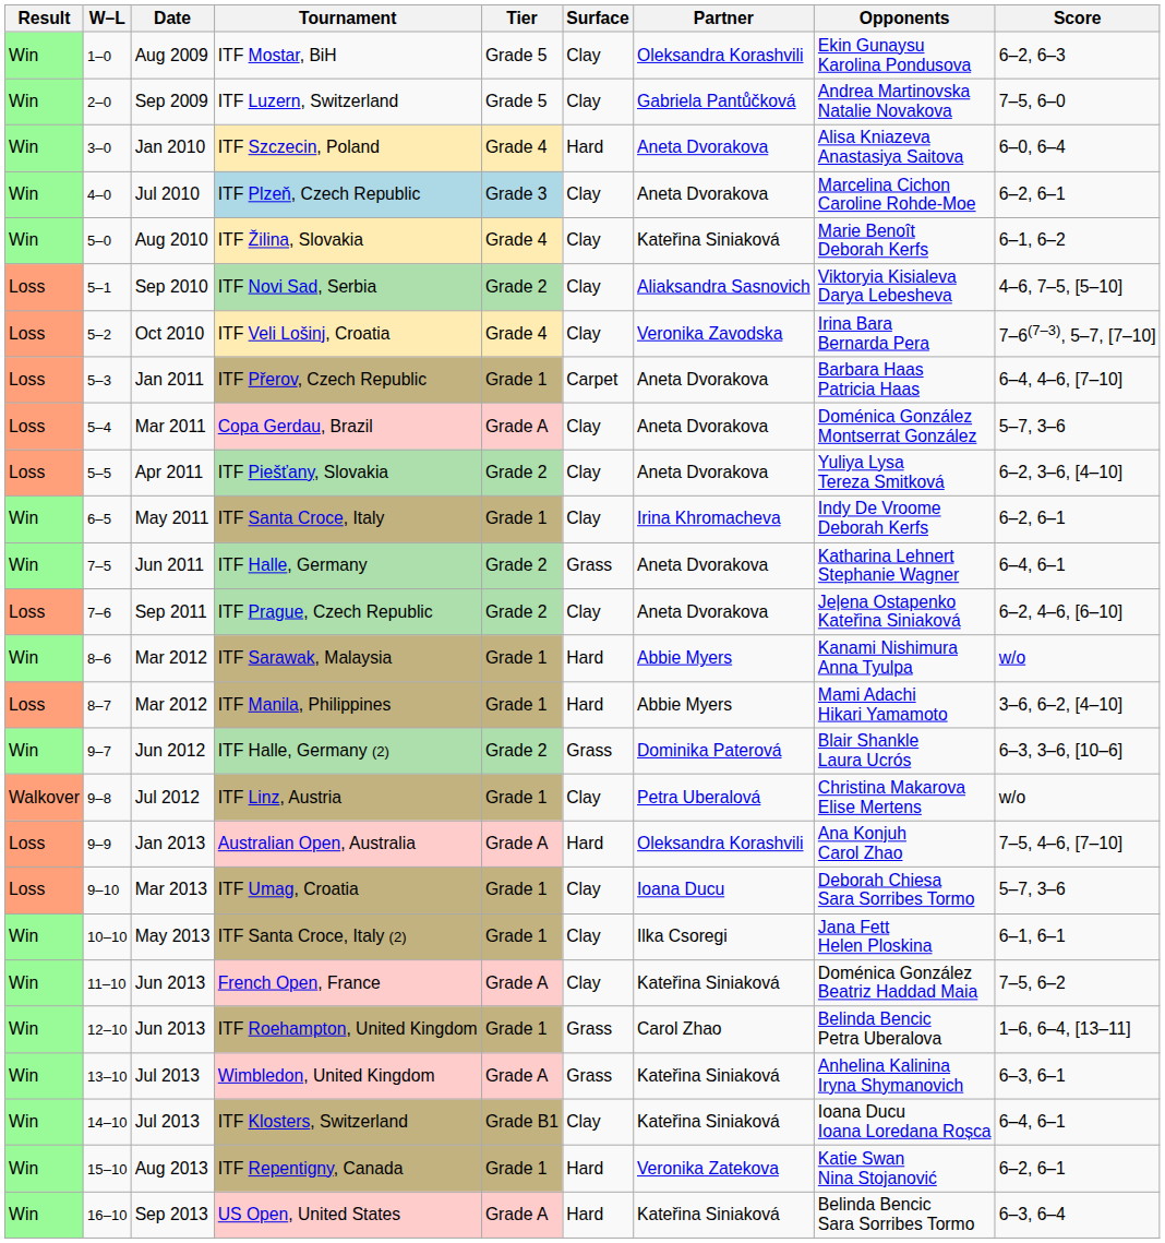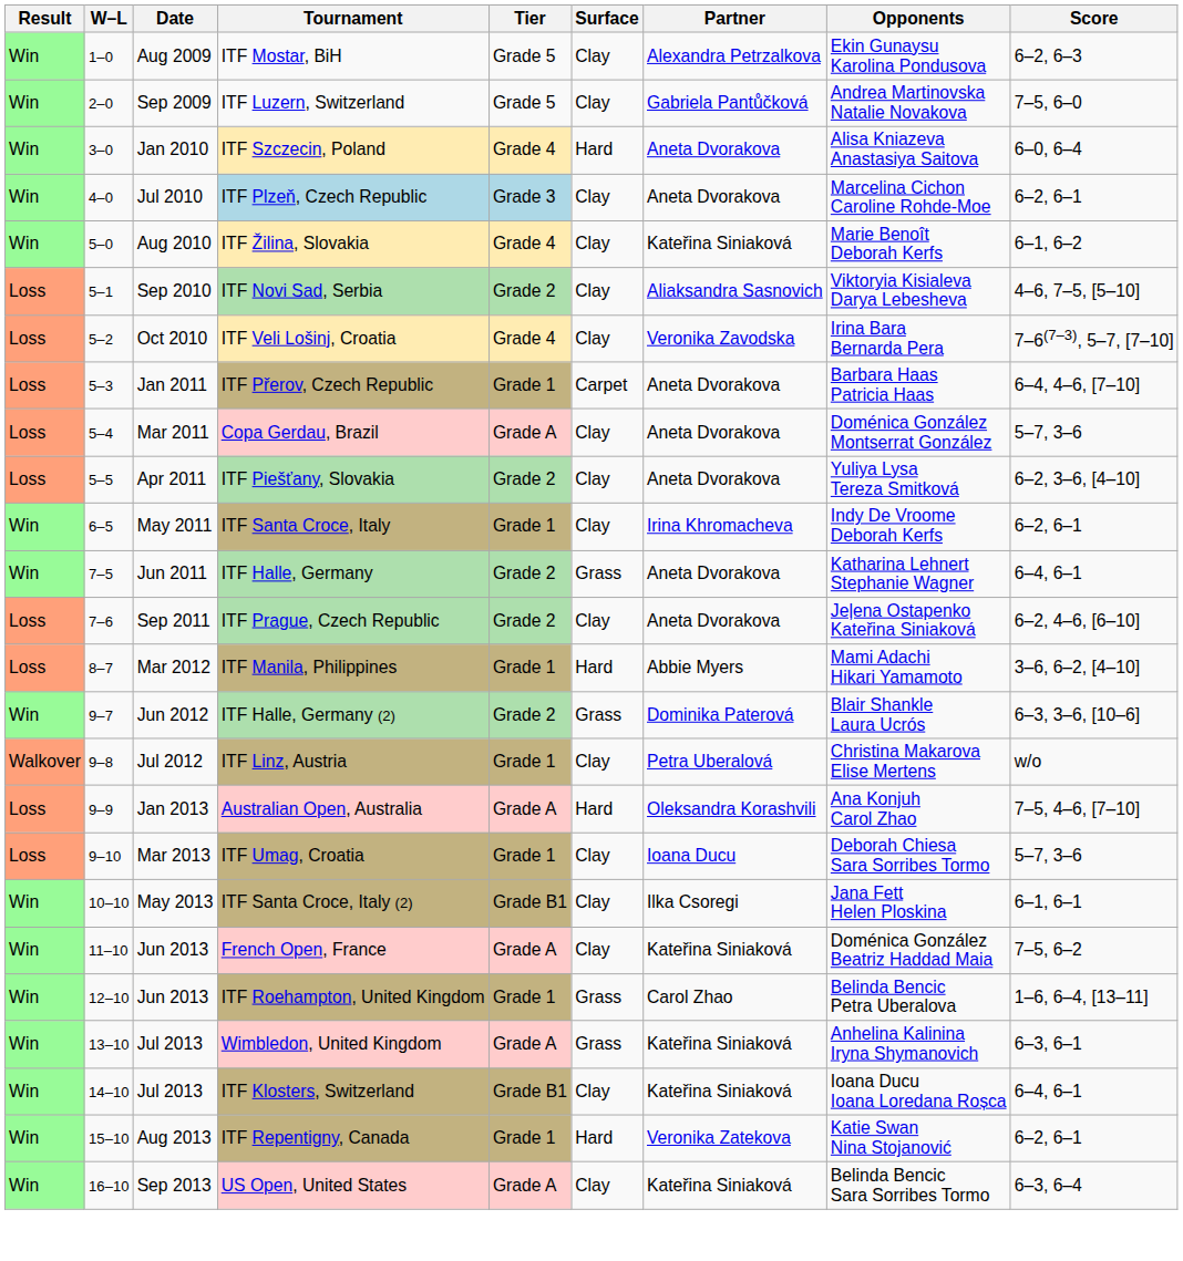 <table class="sortable wikitable">
 <tr>
 <th>Result</th>
 <th class=unsortable>W–L</th>
 <th>Date</th>
 <th>Tournament</th>
 <th>Tier</th>
 <th>Surface</th>
 <th>Partner</th>
 <th>Opponents</th>
 <th class=unsortable>Score</th>
 </tr>
 <tr>
 <td bgcolor=98FB98>Win</td>
 <td><small>1–0</small></td>
 <td>Aug 2009</td>
 <td>ITF <a href='#'>Mostar</a>, BiH</td>
 <td>Grade 5</td>
 <td>Clay</td>
-<td> <a href='#'>Oleksandra Korashvili</a></td>
+<td> <a href='#'>Alexandra Petrzalkova</a></td>
 <td> <a href='#'>Ekin Gunaysu</a> <br>  <a href='#'>Karolina Pondusova</a></td>
 <td>6–2, 6–3</td>
 </tr>
 <tr>
 <td bgcolor=98FB98>Win</td>
 <td><small>2–0</small></td>
 <td>Sep 2009</td>
 <td>ITF <a href='#'>Luzern</a>, Switzerland</td>
 <td>Grade 5</td>
 <td>Clay</td>
 <td> <a href='#'>Gabriela Pantůčková</a></td>
 <td> <a href='#'>Andrea Martinovska</a> <br>  <a href='#'>Natalie Novakova</a></td>
 <td>7–5, 6–0</td>
 </tr>
 <tr>
 <td bgcolor=98FB98>Win</td>
 <td><small>3–0</small></td>
 <td>Jan 2010</td>
 <td bgcolor=ffecb2>ITF <a href='#'>Szczecin</a>, Poland</td>
 <td bgcolor=ffecb2>Grade 4</td>
 <td>Hard</td>
 <td> <a href='#'>Aneta Dvorakova</a></td>
 <td> <a href='#'>Alisa Kniazeva</a> <br>  <a href='#'>Anastasiya Saitova</a></td>
 <td>6–0, 6–4</td>
 </tr>
 <tr>
 <td bgcolor=98FB98>Win</td>
 <td><small>4–0</small></td>
 <td>Jul 2010</td>
 <td bgcolor=lightblue>ITF <a href='#'>Plzeň</a>, Czech Republic</td>
 <td bgcolor=lightblue>Grade 3</td>
 <td>Clay</td>
 <td> Aneta Dvorakova</td>
 <td> <a href='#'>Marcelina Cichon</a> <br>  <a href='#'>Caroline Rohde-Moe</a></td>
 <td>6–2, 6–1</td>
 </tr>
 <tr>
 <td bgcolor=98FB98>Win</td>
 <td><small>5–0</small></td>
 <td>Aug 2010</td>
 <td bgcolor=ffecb2>ITF <a href='#'>Žilina</a>, Slovakia</td>
 <td bgcolor=ffecb2>Grade 4</td>
 <td>Clay</td>
 <td> Kateřina Siniaková</td>
 <td> <a href='#'>Marie Benoît</a><br>  <a href='#'>Deborah Kerfs</a></td>
 <td>6–1, 6–2</td>
 </tr>
 <tr>
 <td bgcolor=ffa07a>Loss</td>
 <td><small>5–1</small></td>
 <td>Sep 2010</td>
 <td bgcolor=ADDFAD>ITF <a href='#'>Novi Sad</a>, Serbia</td>
 <td bgcolor=ADDFAD>Grade 2</td>
 <td>Clay</td>
 <td> <a href='#'>Aliaksandra Sasnovich</a></td>
 <td> <a href='#'>Viktoryia Kisialeva</a><br>  <a href='#'>Darya Lebesheva</a></td>
 <td>4–6, 7–5, [5–10]</td>
 </tr>
 <tr>
 <td bgcolor=ffa07a>Loss</td>
 <td><small>5–2</small></td>
 <td>Oct 2010</td>
 <td bgcolor=ffecb2>ITF <a href='#'>Veli Lošinj</a>, Croatia</td>
 <td bgcolor=ffecb2>Grade 4</td>
 <td>Clay</td>
 <td> <a href='#'>Veronika Zavodska</a></td>
 <td> <a href='#'>Irina Bara</a><br>  <a href='#'>Bernarda Pera</a></td>
 <td>7–6<sup>(7–3)</sup>, 5–7, [7–10]</td>
 </tr>
 <tr>
 <td bgcolor=ffa07a>Loss</td>
 <td><small>5–3</small></td>
 <td>Jan 2011</td>
 <td bgcolor=C2B280>ITF <a href='#'>Přerov</a>, Czech Republic</td>
 <td bgcolor=C2B280>Grade 1</td>
 <td>Carpet</td>
 <td> Aneta Dvorakova</td>
 <td> <a href='#'>Barbara Haas</a><br>  <a href='#'>Patricia Haas</a></td>
 <td>6–4, 4–6, [7–10]</td>
 </tr>
 <tr>
 <td bgcolor=ffa07a>Loss</td>
 <td><small>5–4</small></td>
 <td>Mar 2011</td>
 <td bgcolor=ffcccc><a href='#'>Copa Gerdau</a>, Brazil</td>
 <td bgcolor=ffcccc>Grade A</td>
 <td>Clay</td>
 <td> Aneta Dvorakova</td>
 <td> <a href='#'>Doménica González</a><br>  <a href='#'>Montserrat González</a></td>
 <td>5–7, 3–6</td>
 </tr>
 <tr>
 <td bgcolor=ffa07a>Loss</td>
 <td><small>5–5</small></td>
 <td>Apr 2011</td>
 <td bgcolor=ADDFAD>ITF <a href='#'>Piešťany</a>, Slovakia</td>
 <td bgcolor=ADDFAD>Grade 2</td>
 <td>Clay</td>
 <td> Aneta Dvorakova</td>
 <td> <a href='#'>Yuliya Lysa</a><br>  <a href='#'>Tereza Smitková</a></td>
 <td>6–2, 3–6, [4–10]</td>
 </tr>
 <tr>
 <td bgcolor=98FB98>Win</td>
 <td><small>6–5</small></td>
 <td>May 2011</td>
 <td bgcolor=C2B280>ITF <a href='#'>Santa Croce</a>, Italy</td>
 <td bgcolor=C2B280>Grade 1</td>
 <td>Clay</td>
 <td> <a href='#'>Irina Khromacheva</a></td>
 <td> <a href='#'>Indy De Vroome</a><br>  <a href='#'>Deborah Kerfs</a></td>
 <td>6–2, 6–1</td>
 </tr>
 <tr>
 <td bgcolor=98FB98>Win</td>
 <td><small>7–5</small></td>
 <td>Jun 2011</td>
 <td bgcolor=ADDFAD>ITF <a href='#'>Halle</a>, Germany</td>
 <td bgcolor=ADDFAD>Grade 2</td>
 <td>Grass</td>
 <td> Aneta Dvorakova</td>
 <td> <a href='#'>Katharina Lehnert</a><br>  <a href='#'>Stephanie Wagner</a></td>
 <td>6–4, 6–1</td>
 </tr>
 <tr>
 <td bgcolor=ffa07a>Loss</td>
 <td><small>7–6</small></td>
 <td>Sep 2011</td>
 <td bgcolor=ADDFAD>ITF <a href='#'>Prague</a>, Czech Republic</td>
 <td bgcolor=ADDFAD>Grade 2</td>
 <td>Clay</td>
 <td> Aneta Dvorakova</td>
 <td> <a href='#'>Jeļena Ostapenko</a><br>  <a href='#'>Kateřina Siniaková</a></td>
 <td>6–2, 4–6, [6–10]</td>
 </tr>
 <tr>
-<td bgcolor=98FB98>Win</td>
-<td><small>8–6</small></td>
-<td>Mar 2012</td>
-<td bgcolor=C2B280>ITF <a href='#'>Sarawak</a>, Malaysia</td>
-<td bgcolor=C2B280>Grade 1</td>
-<td>Hard</td>
-<td> <a href='#'>Abbie Myers</a></td>
-<td> <a href='#'>Kanami Nishimura</a><br>  <a href='#'>Anna Tyulpa</a></td>
-<td><a href='#'>w/o</a></td>
-</tr>
-<tr>
 <td bgcolor=ffa07a>Loss</td>
 <td><small>8–7</small></td>
 <td>Mar 2012</td>
 <td bgcolor=C2B280>ITF <a href='#'>Manila</a>, Philippines</td>
 <td bgcolor=C2B280>Grade 1</td>
 <td>Hard</td>
 <td> Abbie Myers</td>
 <td> <a href='#'>Mami Adachi</a><br>  <a href='#'>Hikari Yamamoto</a></td>
 <td>3–6, 6–2, [4–10]</td>
 </tr>
 <tr>
 <td bgcolor=98FB98>Win</td>
 <td><small>9–7</small></td>
 <td>Jun 2012</td>
 <td bgcolor=ADDFAD>ITF Halle, Germany <small>(2)</small></td>
 <td bgcolor=ADDFAD>Grade 2</td>
 <td>Grass</td>
 <td> <a href='#'>Dominika Paterová</a></td>
 <td> <a href='#'>Blair Shankle</a><br>  <a href='#'>Laura Ucrós</a></td>
 <td>6–3, 3–6, [10–6]</td>
 </tr>
 <tr>
 <td bgcolor=ffa07a>Walkover</td>
 <td><small>9–8</small></td>
 <td>Jul 2012</td>
 <td bgcolor=C2B280>ITF <a href='#'>Linz</a>, Austria</td>
 <td bgcolor=C2B280>Grade 1</td>
 <td>Clay</td>
 <td> <a href='#'>Petra Uberalová</a></td>
 <td> <a href='#'>Christina Makarova</a><br>  <a href='#'>Elise Mertens</a></td>
 <td>w/o</td>
 </tr>
 <tr>
 <td bgcolor=ffa07a>Loss</td>
 <td><small>9–9</small></td>
 <td>Jan 2013</td>
 <td bgcolor=ffcccc><a href='#'>Australian Open</a>, Australia</td>
 <td bgcolor=ffcccc>Grade A</td>
 <td>Hard</td>
 <td> <a href='#'>Oleksandra Korashvili</a></td>
 <td> <a href='#'>Ana Konjuh</a><br>  <a href='#'>Carol Zhao</a></td>
 <td>7–5, 4–6, [7–10]</td>
 </tr>
 <tr>
 <td bgcolor=ffa07a>Loss</td>
 <td><small>9–10</small></td>
 <td>Mar 2013</td>
 <td bgcolor=C2B280>ITF <a href='#'>Umag</a>, Croatia</td>
 <td bgcolor=C2B280>Grade 1</td>
 <td>Clay</td>
 <td> <a href='#'>Ioana Ducu</a></td>
 <td> <a href='#'>Deborah Chiesa</a><br>  <a href='#'>Sara Sorribes Tormo</a></td>
 <td>5–7, 3–6</td>
 </tr>
 <tr>
 <td bgcolor=98FB98>Win</td>
 <td><small>10–10</small></td>
 <td>May 2013</td>
 <td bgcolor=C2B280>ITF Santa Croce, Italy <small>(2)</small></td>
-<td bgcolor=C2B280>Grade 1</td>
+<td bgcolor=C2B280>Grade B1</td>
 <td>Clay</td>
 <td> Ilka Csoregi</td>
 <td> <a href='#'>Jana Fett</a><br>  <a href='#'>Helen Ploskina</a></td>
 <td>6–1, 6–1</td>
 </tr>
 <tr>
 <td bgcolor=98FB98>Win</td>
 <td><small>11–10</small></td>
 <td>Jun 2013</td>
 <td bgcolor=ffcccc><a href='#'>French Open</a>, France</td>
 <td bgcolor=ffcccc>Grade A</td>
 <td>Clay</td>
 <td> Kateřina Siniaková</td>
 <td> Doménica González<br>  <a href='#'>Beatriz Haddad Maia</a></td>
 <td>7–5, 6–2</td>
 </tr>
 <tr>
 <td bgcolor=98FB98>Win</td>
 <td><small>12–10</small></td>
 <td>Jun 2013</td>
 <td bgcolor=C2B280>ITF <a href='#'>Roehampton</a>, United Kingdom</td>
 <td bgcolor=C2B280>Grade 1</td>
 <td>Grass</td>
 <td> Carol Zhao</td>
 <td> <a href='#'>Belinda Bencic</a><br>  Petra Uberalova</td>
 <td>1–6, 6–4, [13–11]</td>
 </tr>
 <tr>
 <td bgcolor=98FB98>Win</td>
 <td><small>13–10</small></td>
 <td>Jul 2013</td>
 <td bgcolor=ffcccc><a href='#'>Wimbledon</a>,  United Kingdom</td>
 <td bgcolor=ffcccc>Grade A</td>
 <td>Grass</td>
 <td> Kateřina Siniaková</td>
 <td> <a href='#'>Anhelina Kalinina</a><br>  <a href='#'>Iryna Shymanovich</a></td>
 <td>6–3, 6–1</td>
 </tr>
 <tr>
 <td bgcolor=98FB98>Win</td>
 <td><small>14–10</small></td>
 <td>Jul 2013</td>
 <td bgcolor=C2B280>ITF <a href='#'>Klosters</a>, Switzerland</td>
 <td bgcolor=C2B280>Grade B1</td>
 <td>Clay</td>
 <td> Kateřina Siniaková</td>
 <td> Ioana Ducu<br>  <a href='#'>Ioana Loredana Roșca</a></td>
 <td>6–4, 6–1</td>
 </tr>
 <tr>
 <td bgcolor=98FB98>Win</td>
 <td><small>15–10</small></td>
 <td>Aug 2013</td>
 <td bgcolor=C2B280>ITF <a href='#'>Repentigny</a>, Canada</td>
 <td bgcolor=C2B280>Grade 1</td>
 <td>Hard</td>
 <td> <a href='#'>Veronika Zatekova</a></td>
 <td> <a href='#'>Katie Swan</a><br>  <a href='#'>Nina Stojanović</a></td>
 <td>6–2, 6–1</td>
 </tr>
 <tr>
 <td bgcolor=98FB98>Win</td>
 <td><small>16–10</small></td>
 <td>Sep 2013</td>
 <td bgcolor=ffcccc><a href='#'>US Open</a>, United States</td>
 <td bgcolor=ffcccc>Grade A</td>
-<td>Hard</td>
+<td>Clay</td>
 <td> Kateřina Siniaková</td>
 <td> Belinda Bencic<br>  Sara Sorribes Tormo</td>
 <td>6–3, 6–4</td>
 </tr>
 </table>
